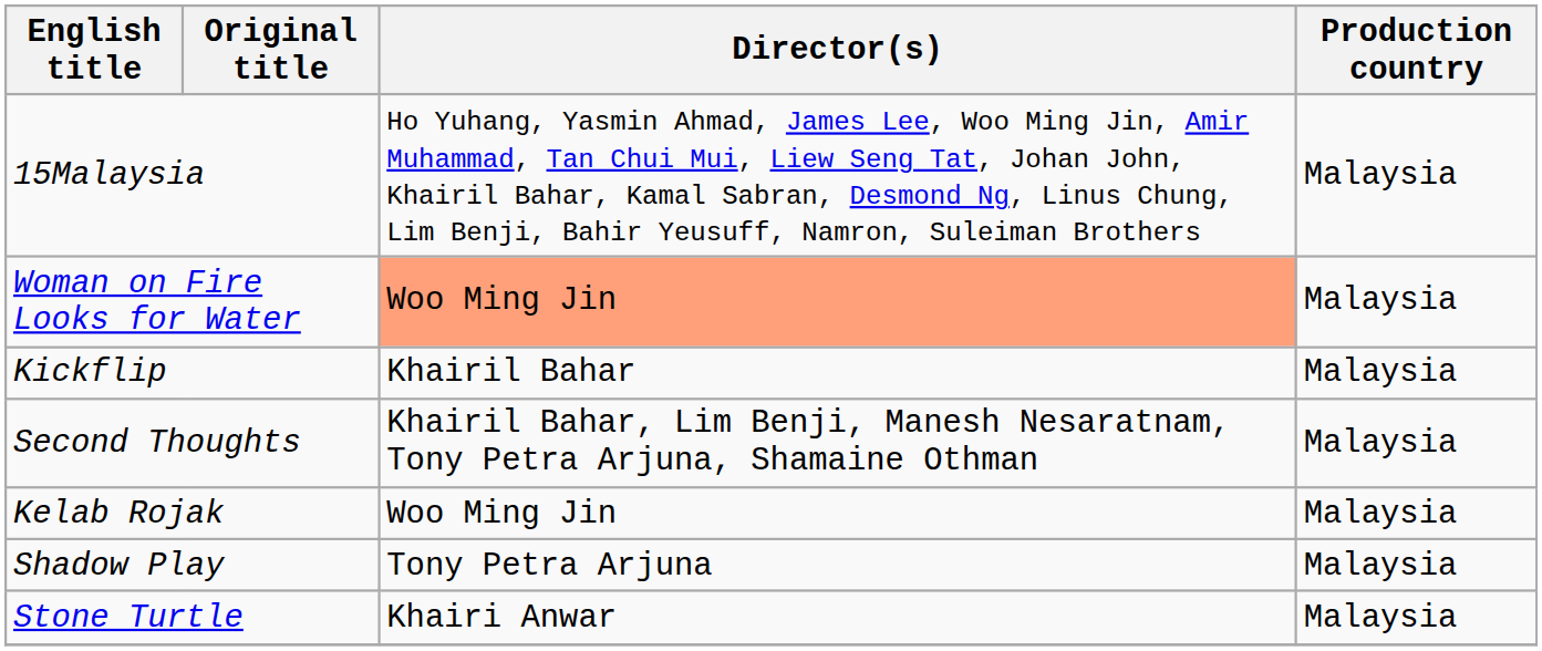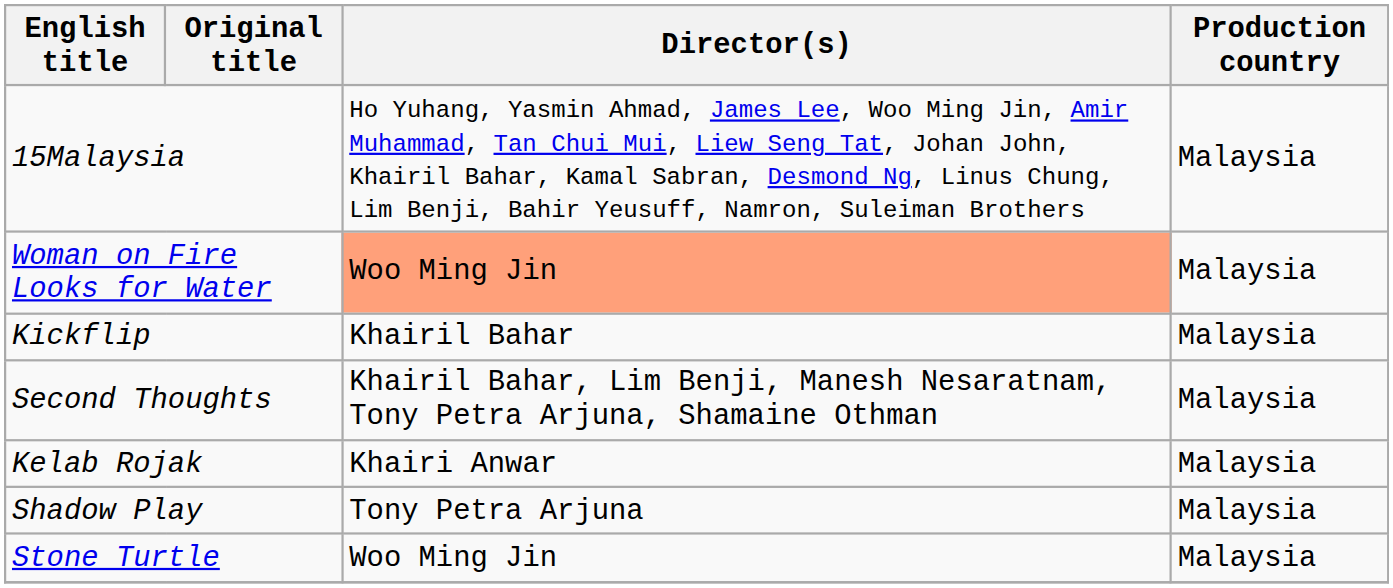 <table class="wikitable sortable" style="width:100%; margin-bottom:5px">
 <tr>
 <th>English title</th>
 <th>Original title</th>
 <th>Director(s)</th>
 <th>Production country</th>
 </tr>
 <tr>
 <td colspan="2"><em>15Malaysia</em></td>
 <td><small>Ho Yuhang, Yasmin Ahmad, <a href='#'>James Lee</a>, Woo Ming Jin, <a href='#'>Amir Muhammad</a>, <a href='#'>Tan Chui Mui</a>, <a href='#'>Liew Seng Tat</a>, Johan John, Khairil Bahar, Kamal Sabran, <a href='#'>Desmond Ng</a>, Linus Chung, Lim Benji, Bahir Yeusuff, Namron, Suleiman Brothers</small></td>
 <td>Malaysia</td>
 </tr>
 <tr>
 <td colspan="2"><em><a href='#'>Woman on Fire Looks for Water</a></em></td>
 <td style="background: lightsalmon;">Woo Ming Jin</td>
 <td>Malaysia</td>
 </tr>
 <tr>
 <td colspan="2"><em>Kickflip</em></td>
 <td>Khairil Bahar</td>
 <td>Malaysia</td>
 </tr>
 <tr>
 <td colspan="2"><em>Second Thoughts</em></td>
 <td>Khairil Bahar, Lim Benji, Manesh Nesaratnam, Tony Petra Arjuna, Shamaine Othman</td>
 <td>Malaysia</td>
 </tr>
 <tr>
 <td colspan="2"><em>Kelab Rojak</em></td>
-<td>Woo Ming Jin</td>
+<td>Khairi Anwar</td>
 <td>Malaysia</td>
 </tr>
 <tr>
 <td colspan="2"><em>Shadow Play</em></td>
 <td>Tony Petra Arjuna</td>
 <td>Malaysia</td>
 </tr>
 <tr>
 <td colspan="2"><em><a href='#'>Stone Turtle</a></em></td>
-<td>Khairi Anwar</td>
+<td>Woo Ming Jin</td>
 <td>Malaysia</td>
 </tr>
 <tr>
 </tr>
 </table>
